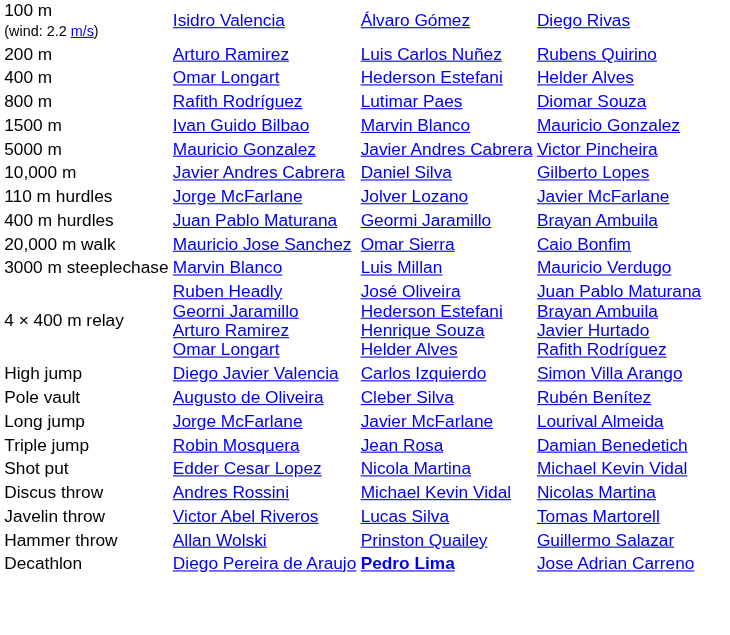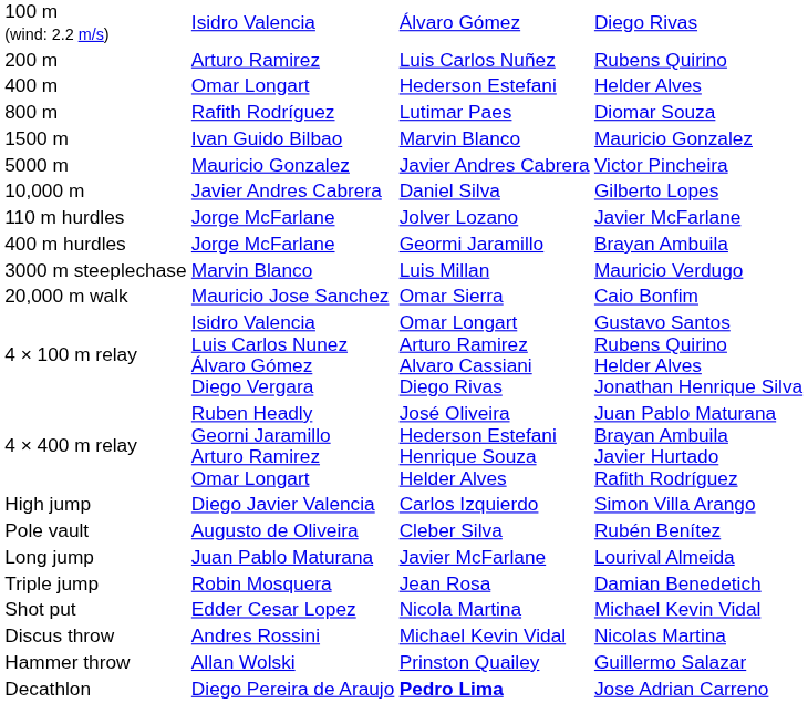 <table>
 <tr>
 <td>100 m<br><small> (wind: 2.2 <a href='#'>m/s</a>)</small><br></td>
 <td><a href='#'>Isidro Valencia</a><br><em></em></td>
 <td><a href='#'>Álvaro Gómez</a><br><em></em></td>
 <td><a href='#'>Diego Rivas</a><br><em></em></td>
 </tr>
 <tr>
 <td>200 m<br></td>
 <td><a href='#'>Arturo Ramirez</a><br><em></em></td>
 <td><a href='#'>Luis Carlos Nuñez</a><br><em></em></td>
 <td><a href='#'>Rubens Quirino</a><br><em></em></td>
 </tr>
 <tr>
 <td>400 m<br></td>
 <td><a href='#'>Omar Longart</a><br><em></em></td>
 <td><a href='#'>Hederson Estefani</a><br><em></em></td>
 <td><a href='#'>Helder Alves</a><br><em></em></td>
 </tr>
 <tr>
 <td>800 m<br></td>
 <td><a href='#'>Rafith Rodríguez</a><br><em></em></td>
 <td><a href='#'>Lutimar Paes</a><br><em></em></td>
 <td><a href='#'>Diomar Souza</a><br><em></em></td>
 </tr>
 <tr>
 <td>1500 m<br></td>
 <td><a href='#'>Ivan Guido Bilbao</a><br><em></em></td>
 <td><a href='#'>Marvin Blanco</a><br><em></em></td>
 <td><a href='#'>Mauricio Gonzalez</a><br><em></em></td>
 </tr>
 <tr>
 <td>5000 m<br></td>
 <td><a href='#'>Mauricio Gonzalez</a><br><em></em></td>
 <td><a href='#'>Javier Andres Cabrera</a><br><em></em></td>
 <td><a href='#'>Victor Pincheira</a><br><em></em></td>
 </tr>
 <tr>
 <td>10,000 m<br></td>
 <td><a href='#'>Javier Andres Cabrera</a><br><em></em></td>
 <td><a href='#'>Daniel Silva</a><br><em></em></td>
 <td><a href='#'>Gilberto Lopes</a><br><em></em></td>
 </tr>
 <tr>
 <td>110 m hurdles<br></td>
 <td><a href='#'>Jorge McFarlane</a><br><em></em></td>
 <td><a href='#'>Jolver Lozano</a><br><em></em></td>
 <td><a href='#'>Javier McFarlane</a><br><em></em></td>
 </tr>
 <tr>
 <td>400 m hurdles<br></td>
-<td><a href='#'>Juan Pablo Maturana</a><br><em></em></td>
+<td><a href='#'>Jorge McFarlane</a><br><em></em></td>
 <td><a href='#'>Geormi Jaramillo</a><br><em></em></td>
 <td><a href='#'>Brayan Ambuila</a><br><em></em></td>
+</tr>
+<tr>
+<td>3000 m steeplechase<br></td>
+<td><a href='#'>Marvin Blanco</a><br><em></em></td>
+<td><a href='#'>Luis Millan</a><br><em></em></td>
+<td><a href='#'>Mauricio Verdugo</a><br><em></em></td>
 </tr>
 <tr>
 <td>20,000 m walk<br></td>
 <td><a href='#'>Mauricio Jose Sanchez</a><br><em></em></td>
 <td><a href='#'>Omar Sierra</a><br><em></em></td>
 <td><a href='#'>Caio Bonfim</a><br><em></em></td>
 </tr>
 <tr>
-<td>3000 m steeplechase<br></td>
-<td><a href='#'>Marvin Blanco</a><br><em></em></td>
-<td><a href='#'>Luis Millan</a><br><em></em></td>
-<td><a href='#'>Mauricio Verdugo</a><br><em></em></td>
+<td>4 × 100 m relay<br></td>
+<td><a href='#'>Isidro Valencia</a><br><a href='#'>Luis Carlos Nunez</a><br><a href='#'>Álvaro Gómez</a><br><a href='#'>Diego Vergara</a><br><em></em></td>
+<td><a href='#'>Omar Longart</a><br><a href='#'>Arturo Ramirez</a><br><a href='#'>Alvaro Cassiani</a><br><a href='#'>Diego Rivas</a><br><em></em></td>
+<td><a href='#'>Gustavo Santos</a><br><a href='#'>Rubens Quirino</a><br><a href='#'>Helder Alves</a><br><a href='#'>Jonathan Henrique Silva</a><br><em></em></td>
 </tr>
 <tr>
 <td>4 × 400 m relay<br></td>
 <td><a href='#'>Ruben Headly</a><br><a href='#'>Georni Jaramillo</a><br><a href='#'>Arturo Ramirez</a><br><a href='#'>Omar Longart</a><br><em></em></td>
 <td><a href='#'>José Oliveira</a><br><a href='#'>Hederson Estefani</a><br><a href='#'>Henrique Souza</a><br><a href='#'>Helder Alves</a><br><em></em></td>
 <td><a href='#'>Juan Pablo Maturana</a><br><a href='#'>Brayan Ambuila</a><br><a href='#'>Javier Hurtado</a><br><a href='#'>Rafith Rodríguez</a><br><em></em></td>
 </tr>
 <tr>
 <td>High jump<br></td>
 <td><a href='#'>Diego Javier Valencia</a><br><em></em></td>
 <td><a href='#'>Carlos Izquierdo</a><br><em></em></td>
 <td><a href='#'>Simon Villa Arango</a><br><em></em></td>
 </tr>
 <tr>
 <td>Pole vault<br></td>
 <td><a href='#'>Augusto de Oliveira</a><br><em></em></td>
 <td><a href='#'>Cleber Silva</a><br><em></em></td>
 <td><a href='#'>Rubén Benítez</a><br><em></em></td>
 </tr>
 <tr>
 <td>Long jump<br></td>
-<td><a href='#'>Jorge McFarlane</a><br><em></em></td>
+<td><a href='#'>Juan Pablo Maturana</a><br><em></em></td>
 <td><a href='#'>Javier McFarlane</a><br><em></em></td>
 <td><a href='#'>Lourival Almeida</a><br><em></em></td>
 </tr>
 <tr>
 <td>Triple jump<br></td>
 <td><a href='#'>Robin Mosquera</a><br><em></em></td>
 <td><a href='#'>Jean Rosa</a><br><em></em></td>
 <td><a href='#'>Damian Benedetich</a><br><em></em></td>
 </tr>
 <tr>
 <td>Shot put<br></td>
 <td><a href='#'>Edder Cesar Lopez</a><br><em></em></td>
 <td><a href='#'>Nicola Martina</a><br><em></em></td>
 <td><a href='#'>Michael Kevin Vidal</a><br><em></em></td>
 </tr>
 <tr>
 <td>Discus throw<br></td>
 <td><a href='#'>Andres Rossini</a><br><em></em></td>
 <td><a href='#'>Michael Kevin Vidal</a><br><em></em></td>
 <td><a href='#'>Nicolas Martina</a><br><em></em></td>
 </tr>
 <tr>
-<td>Javelin throw<br></td>
-<td><a href='#'>Victor Abel Riveros</a><br><em></em></td>
-<td><a href='#'>Lucas Silva</a><br><em></em></td>
-<td><a href='#'>Tomas Martorell</a><br><em></em></td>
-</tr>
-<tr>
 <td>Hammer throw<br></td>
 <td><a href='#'>Allan Wolski</a><br><em></em></td>
 <td><a href='#'>Prinston Quailey</a><br><em></em></td>
 <td><a href='#'>Guillermo Salazar</a><br><em></em></td>
 </tr>
 <tr>
 <td>Decathlon<br></td>
 <td><a href='#'>Diego Pereira de Araujo</a><br><em></em></td>
 <td><strong><a href='#'>Pedro Lima</a><br><em></em></strong></td>
 <td><a href='#'>Jose Adrian Carreno</a><br><em></em></td>
 </tr>
 </table>
